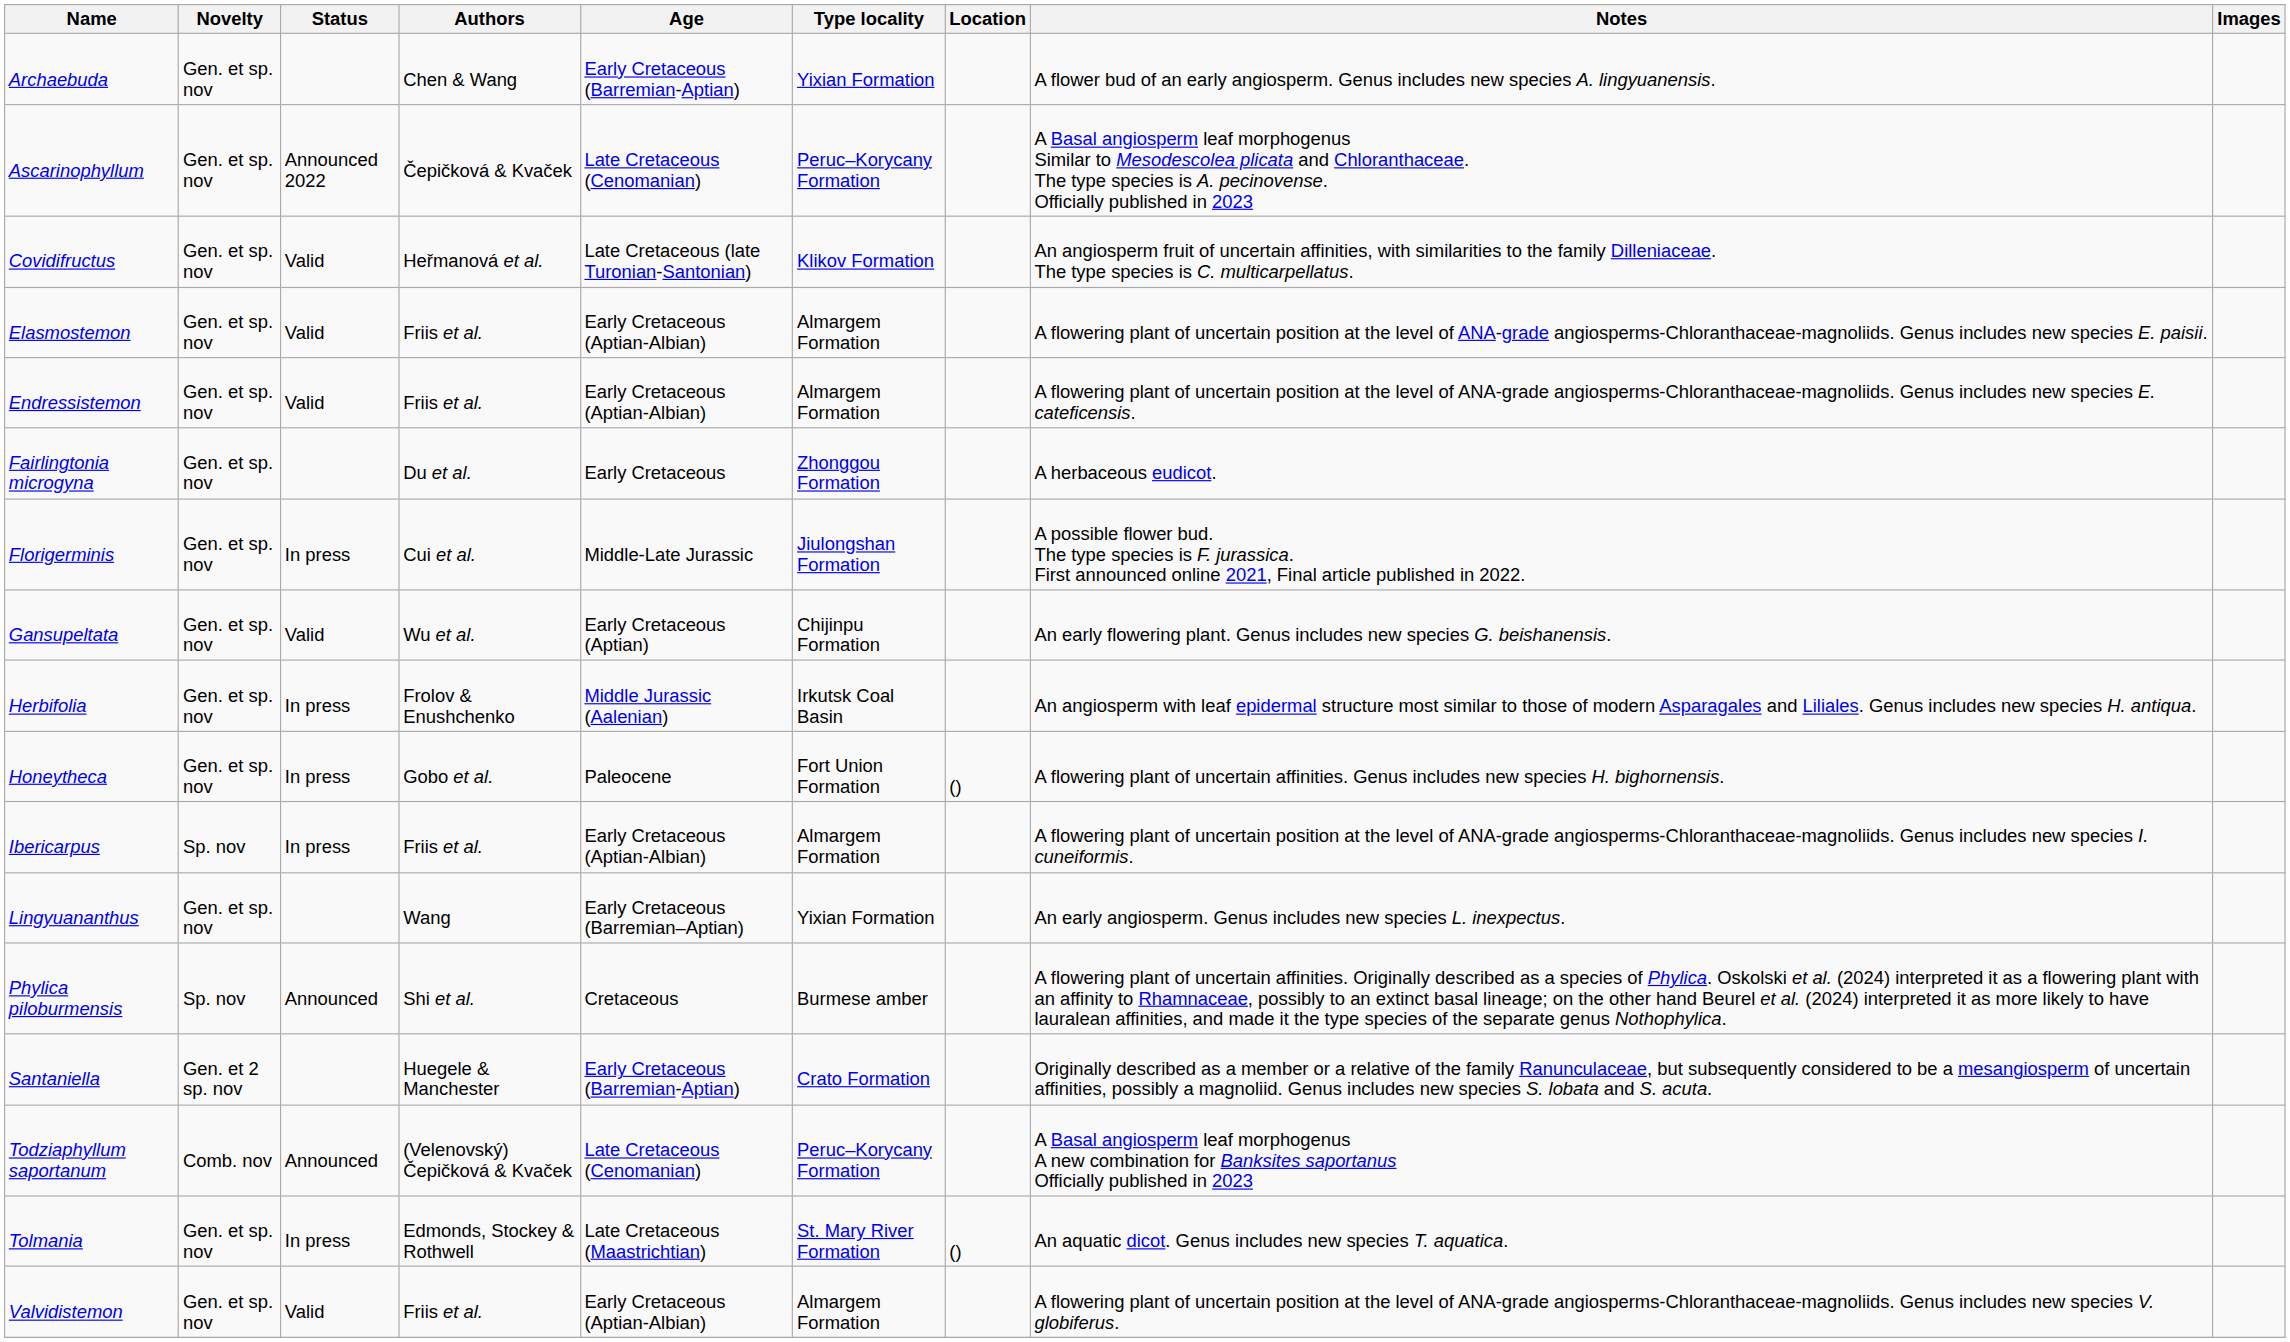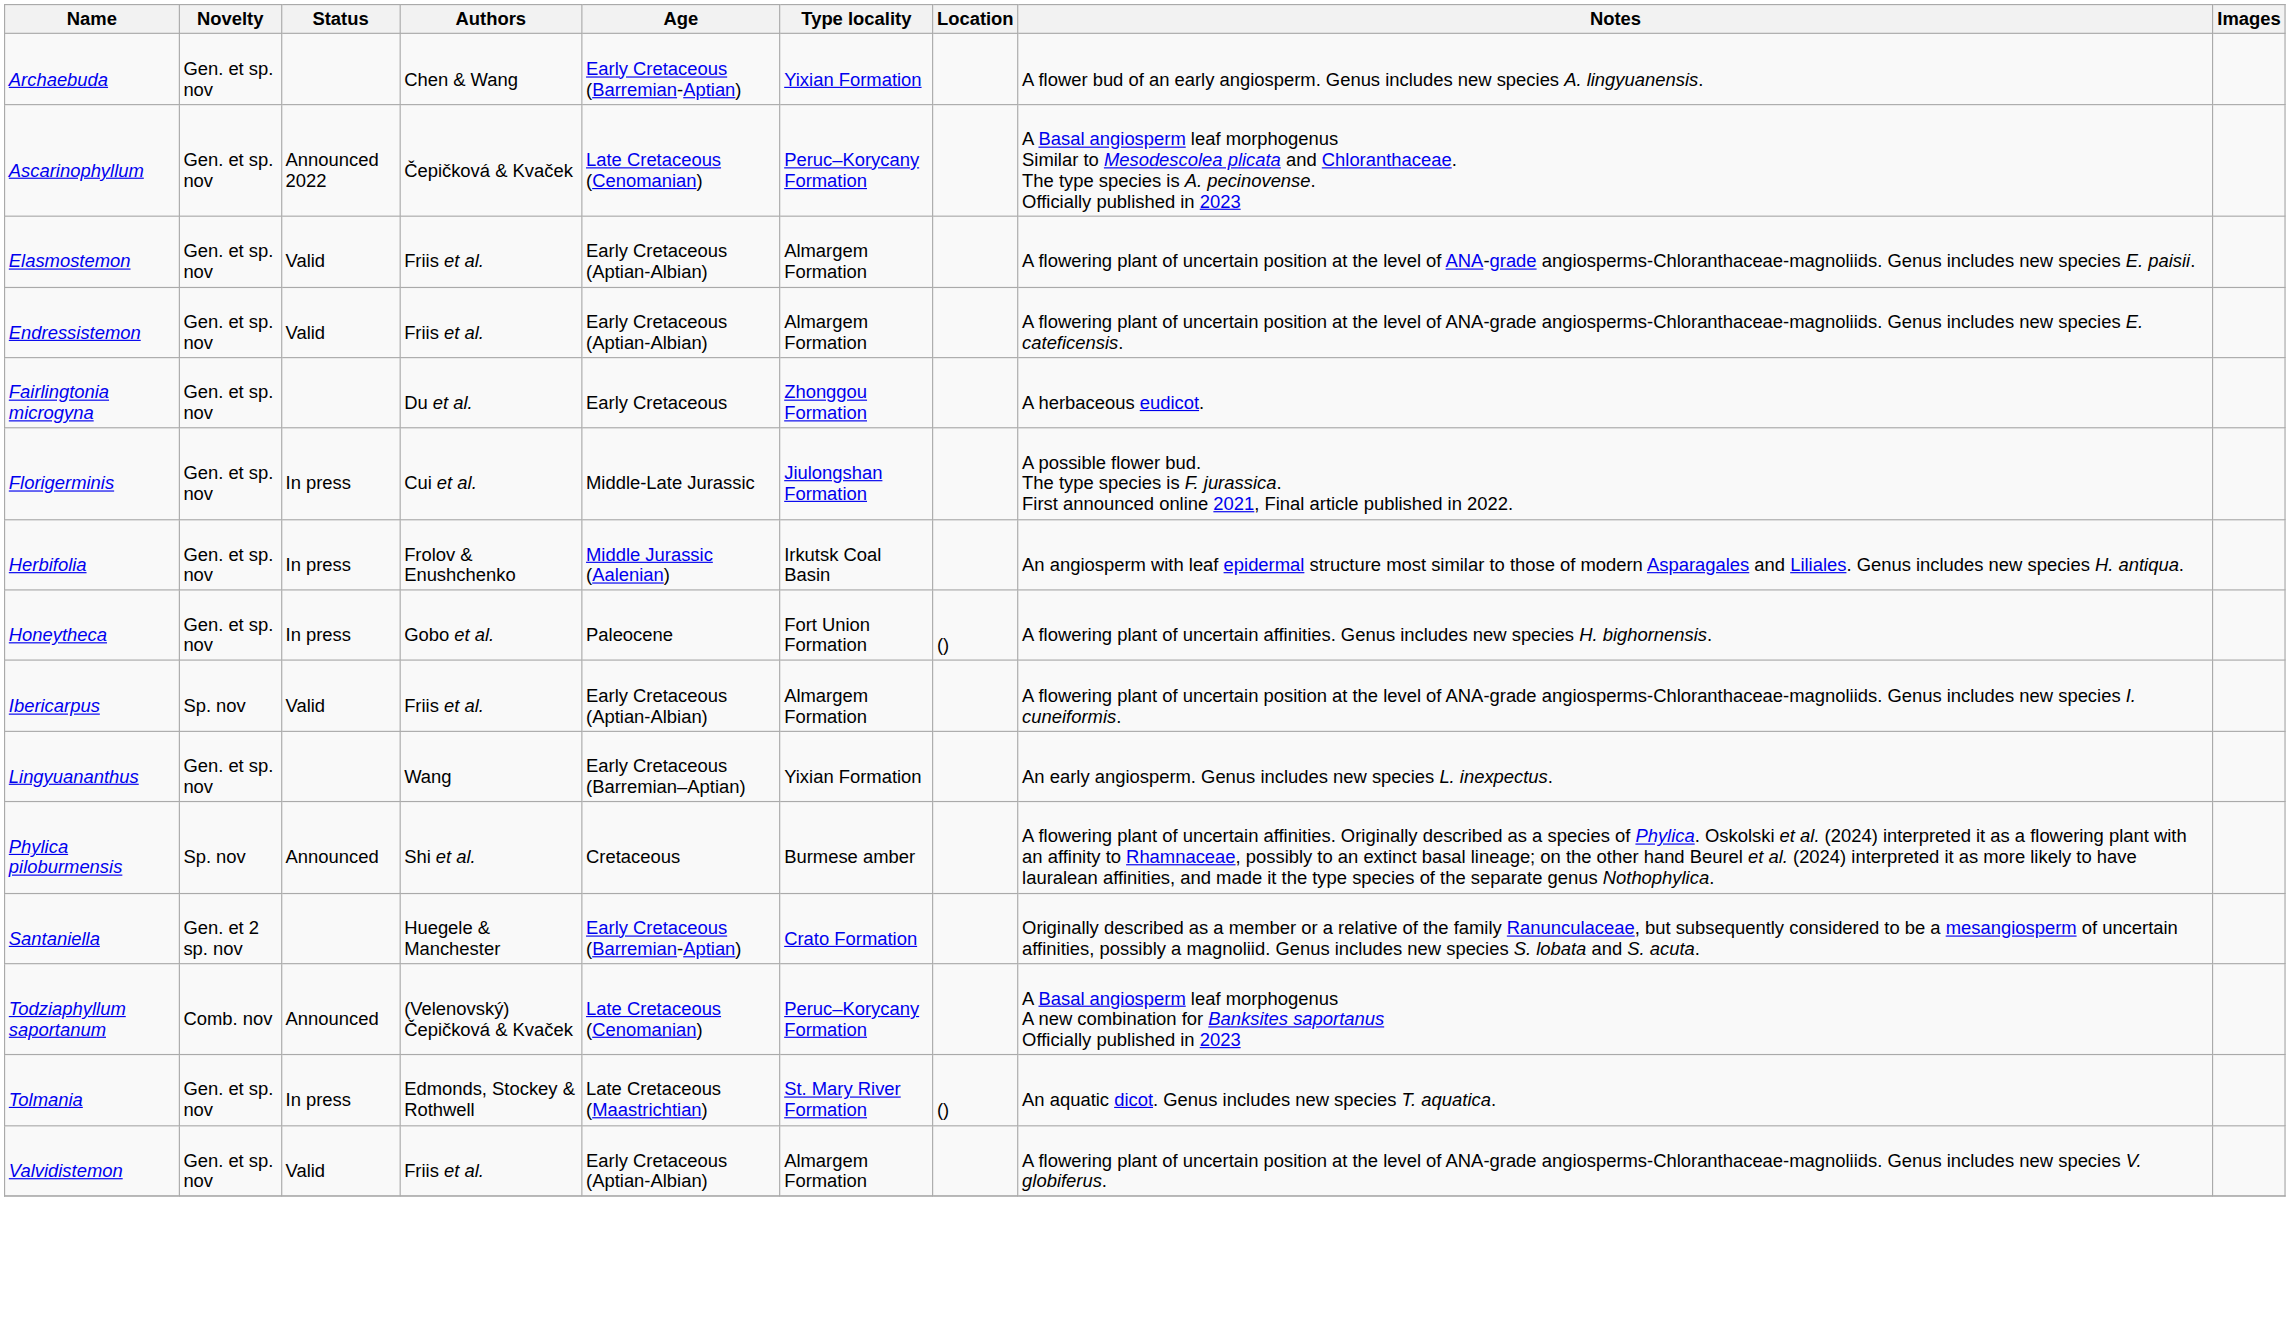 <table class="wikitable sortable" align="center" width="100%">
 <tr>
 <th>Name</th>
 <th>Novelty</th>
 <th>Status</th>
 <th>Authors</th>
 <th>Age</th>
 <th>Type locality</th>
 <th>Location</th>
 <th>Notes</th>
 <th>Images</th>
 </tr>
 <tr>
 <td><br><em><a href='#'>Archaebuda</a></em></td>
 <td><br>Gen. et sp. nov</td>
 <td></td>
 <td><br>Chen & Wang</td>
 <td><br><a href='#'>Early Cretaceous</a> (<a href='#'>Barremian</a>-<a href='#'>Aptian</a>)</td>
 <td><br><a href='#'>Yixian Formation</a></td>
 <td><br></td>
 <td><br>A flower bud of an early angiosperm. Genus includes new species <em>A. lingyuanensis</em>.</td>
 <td></td>
 </tr>
 <tr>
 <td><br><em><a href='#'>Ascarinophyllum</a></em></td>
 <td><br>Gen. et sp. nov</td>
 <td><br>Announced 2022</td>
 <td><br>Čepičková & Kvaček</td>
 <td><br><a href='#'>Late Cretaceous</a><br>(<a href='#'>Cenomanian</a>)</td>
 <td><br><a href='#'>Peruc–Korycany Formation</a></td>
 <td><br></td>
 <td><br>A <a href='#'>Basal angiosperm</a> leaf morphogenus<br> Similar to <em><a href='#'>Mesodescolea plicata</a></em> and <a href='#'>Chloranthaceae</a>.<br> The type species is <em>A. pecinovense</em>.<br> Officially published in <a href='#'>2023</a></td>
-<td></td>
-</tr>
-<tr>
-<td><br><em><a href='#'>Covidifructus</a></em></td>
-<td><br>Gen. et sp. nov</td>
-<td><br>Valid</td>
-<td><br>Heřmanová <em>et al.</em></td>
-<td><br>Late Cretaceous (late <a href='#'>Turonian</a>-<a href='#'>Santonian</a>)</td>
-<td><br><a href='#'>Klikov Formation</a></td>
-<td><br></td>
-<td><br>An angiosperm fruit of uncertain affinities, with similarities to the family <a href='#'>Dilleniaceae</a>.<br>  The type species is <em>C. multicarpellatus</em>.</td>
 <td></td>
 </tr>
 <tr>
 <td><br><em><a href='#'>Elasmostemon</a></em></td>
 <td><br>Gen. et sp. nov</td>
 <td><br>Valid</td>
 <td><br>Friis <em>et al.</em></td>
 <td><br>Early Cretaceous (Aptian-Albian)</td>
 <td><br>Almargem Formation</td>
 <td><br></td>
 <td><br>A flowering plant of uncertain position at the level of <a href='#'>ANA</a>-<a href='#'>grade</a> angiosperms-Chloranthaceae-magnoliids. Genus includes new species <em>E. paisii</em>.</td>
 <td></td>
 </tr>
 <tr>
 <td><br><em><a href='#'>Endressistemon</a></em></td>
 <td><br>Gen. et sp. nov</td>
 <td><br>Valid</td>
 <td><br>Friis <em>et al.</em></td>
 <td><br>Early Cretaceous (Aptian-Albian)</td>
 <td><br>Almargem Formation</td>
 <td><br></td>
 <td><br>A flowering plant of uncertain position at the level of ANA-grade angiosperms-Chloranthaceae-magnoliids. Genus includes new species <em>E. cateficensis</em>.</td>
 <td></td>
 </tr>
 <tr>
 <td><br><em><a href='#'>Fairlingtonia microgyna</a></em></td>
 <td><br>Gen. et sp. nov</td>
 <td></td>
 <td><br>Du <em>et al.</em></td>
 <td><br>Early Cretaceous</td>
 <td><br><a href='#'>Zhonggou Formation</a></td>
 <td><br></td>
 <td><br>A herbaceous <a href='#'>eudicot</a>.</td>
 <td></td>
 </tr>
 <tr>
 <td><br><em><a href='#'>Florigerminis</a></em></td>
 <td><br>Gen. et sp. nov</td>
 <td><br>In press</td>
 <td><br>Cui <em>et al.</em></td>
 <td><br>Middle-Late Jurassic</td>
 <td><br><a href='#'>Jiulongshan Formation</a></td>
 <td><br></td>
 <td><br>A possible flower bud.<br> The type species is <em>F. jurassica</em>.<br> First announced online <a href='#'>2021</a>, Final article published in 2022.</td>
 <td><br></td>
 </tr>
 <tr>
-<td><br><em><a href='#'>Gansupeltata</a></em></td>
-<td><br>Gen. et sp. nov</td>
-<td><br>Valid</td>
-<td><br>Wu <em>et al.</em></td>
-<td><br>Early Cretaceous (Aptian)</td>
-<td><br>Chijinpu Formation</td>
-<td><br></td>
-<td><br>An early flowering plant. Genus includes new species <em>G. beishanensis</em>.</td>
-<td></td>
-</tr>
-<tr>
 <td><br><em><a href='#'>Herbifolia</a></em></td>
 <td><br>Gen. et sp. nov</td>
 <td><br>In press</td>
 <td><br>Frolov & Enushchenko</td>
 <td><br><a href='#'>Middle Jurassic</a> (<a href='#'>Aalenian</a>)</td>
 <td><br>Irkutsk Coal Basin</td>
 <td><br></td>
 <td><br>An angiosperm with leaf <a href='#'>epidermal</a> structure most similar to those of modern <a href='#'>Asparagales</a> and <a href='#'>Liliales</a>. Genus includes new species <em>H. antiqua</em>.</td>
 <td></td>
 </tr>
 <tr>
 <td><br><em><a href='#'>Honeytheca</a></em></td>
 <td><br>Gen. et sp. nov</td>
 <td><br>In press</td>
 <td><br>Gobo <em>et al.</em></td>
 <td><br>Paleocene</td>
 <td><br>Fort Union Formation</td>
 <td><br><br>()</td>
 <td><br>A flowering plant of uncertain affinities. Genus includes new species <em>H. bighornensis</em>.</td>
 <td></td>
 </tr>
 <tr>
 <td><br><em><a href='#'>Ibericarpus</a></em></td>
 <td><br>Sp. nov</td>
-<td><br>In press</td>
+<td><br>Valid</td>
 <td><br>Friis <em>et al.</em></td>
 <td><br>Early Cretaceous (Aptian-Albian)</td>
 <td><br>Almargem Formation</td>
 <td><br></td>
 <td><br>A flowering plant of uncertain position at the level of ANA-grade angiosperms-Chloranthaceae-magnoliids. Genus includes new species <em>I. cuneiformis</em>.</td>
 <td></td>
 </tr>
 <tr>
 <td><br><em><a href='#'>Lingyuananthus</a></em></td>
 <td><br>Gen. et sp. nov</td>
 <td></td>
 <td><br>Wang</td>
 <td><br>Early Cretaceous (Barremian–Aptian)</td>
 <td><br>Yixian Formation</td>
 <td><br></td>
 <td><br>An early angiosperm. Genus includes new species <em>L. inexpectus</em>.</td>
 <td></td>
 </tr>
 <tr>
 <td><br><em><a href='#'>Phylica piloburmensis</a></em></td>
 <td><br>Sp. nov</td>
 <td><br>Announced</td>
 <td><br>Shi <em>et al.</em></td>
 <td><br>Cretaceous</td>
 <td><br>Burmese amber</td>
 <td><br></td>
 <td><br>A flowering plant of uncertain affinities. Originally described as a species of <em><a href='#'>Phylica</a></em>. Oskolski <em>et al.</em> (2024) interpreted it as a flowering plant with an affinity to <a href='#'>Rhamnaceae</a>, possibly to an extinct basal lineage; on the other hand Beurel <em>et al.</em> (2024) interpreted it as more likely to have lauralean affinities, and made it the type species of the separate genus <em>Nothophylica</em>.</td>
 <td></td>
 </tr>
 <tr>
 <td><br><em><a href='#'>Santaniella</a></em></td>
 <td><br>Gen. et 2 sp. nov</td>
 <td></td>
 <td><br>Huegele & Manchester</td>
 <td><br><a href='#'>Early Cretaceous</a> (<a href='#'>Barremian</a>-<a href='#'>Aptian</a>)</td>
 <td><br><a href='#'>Crato Formation</a></td>
 <td><br></td>
 <td><br>Originally described as a member or a relative of the family <a href='#'>Ranunculaceae</a>, but subsequently considered to be a <a href='#'>mesangiosperm</a> of uncertain affinities, possibly a magnoliid. Genus includes new species <em>S. lobata</em> and <em>S. acuta</em>.</td>
 <td></td>
 </tr>
 <tr>
 <td><br><em><a href='#'>Todziaphyllum saportanum</a></em></td>
 <td><br>Comb. nov</td>
 <td><br>Announced</td>
 <td><br>(Velenovský) Čepičková & Kvaček</td>
 <td><br><a href='#'>Late Cretaceous</a><br>(<a href='#'>Cenomanian</a>)</td>
 <td><br><a href='#'>Peruc–Korycany Formation</a></td>
 <td><br></td>
 <td><br>A <a href='#'>Basal angiosperm</a> leaf morphogenus<br> A new combination for <em><a href='#'>Banksites saportanus</a></em><br> Officially published in <a href='#'>2023</a></td>
 <td></td>
 </tr>
 <tr>
 <td><br><em><a href='#'>Tolmania</a></em></td>
 <td><br>Gen. et sp. nov</td>
 <td><br>In press</td>
 <td><br>Edmonds, Stockey & Rothwell</td>
 <td><br>Late Cretaceous (<a href='#'>Maastrichtian</a>)</td>
 <td><br><a href='#'>St. Mary River Formation</a></td>
 <td><br><br>()</td>
 <td><br>An aquatic <a href='#'>dicot</a>. Genus includes new species <em>T. aquatica</em>.</td>
 <td></td>
 </tr>
 <tr>
 <td><br><em><a href='#'>Valvidistemon</a></em></td>
 <td><br>Gen. et sp. nov</td>
 <td><br>Valid</td>
 <td><br>Friis <em>et al.</em></td>
 <td><br>Early Cretaceous (Aptian-Albian)</td>
 <td><br>Almargem Formation</td>
 <td><br></td>
 <td><br>A flowering plant of uncertain position at the level of ANA-grade angiosperms-Chloranthaceae-magnoliids. Genus includes new species <em>V. globiferus</em>.</td>
 <td></td>
 </tr>
 <tr>
 </tr>
 </table>
